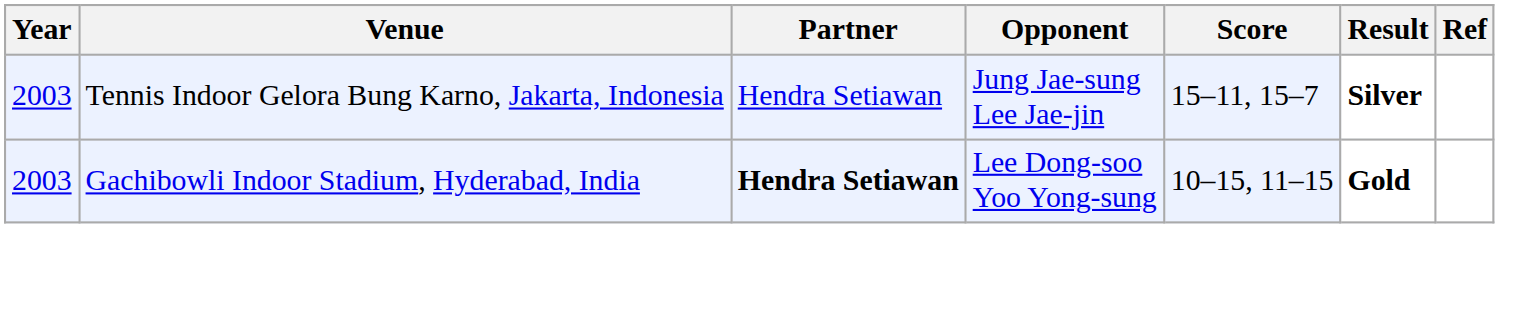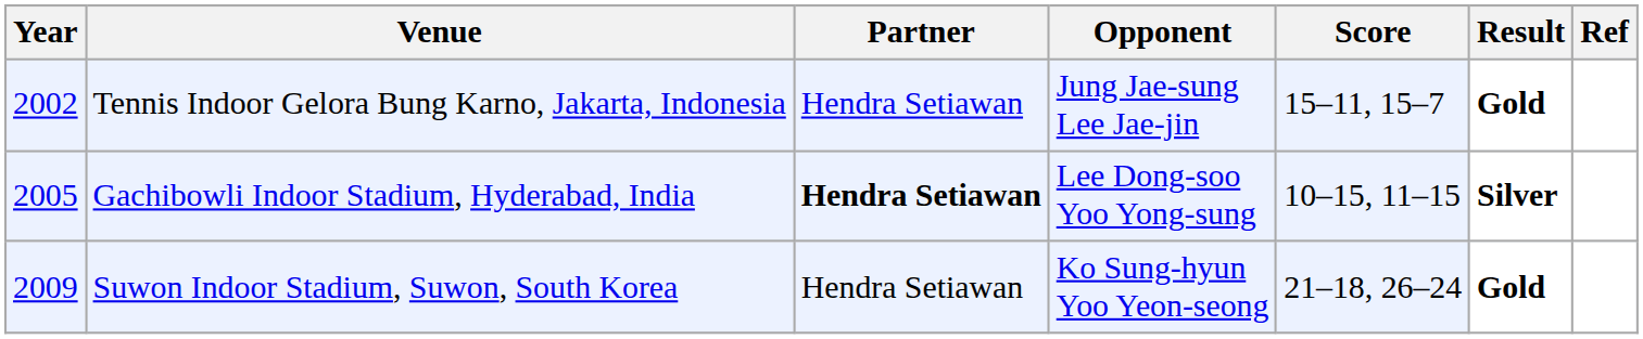 <table class="sortable wikitable" style="font-size: 90%">
 <tr>
 <th>Year</th>
 <th>Venue</th>
 <th>Partner</th>
 <th>Opponent</th>
 <th>Score</th>
 <th>Result</th>
 <th>Ref</th>
 </tr>
 <tr style="background:#ECF2FF">
-<td align="center"><a href='#'>2003</a></td>
+<td align="center"><a href='#'>2002</a></td>
 <td align="left">Tennis Indoor Gelora Bung Karno, <a href='#'>Jakarta, Indonesia</a></td>
 <td align="left"> <a href='#'>Hendra Setiawan</a></td>
 <td align="left"> <a href='#'>Jung Jae-sung</a> <br>  <a href='#'>Lee Jae-jin</a></td>
 <td align="left">15–11, 15–7</td>
+<td style="text-align:left; background:white"> <strong>Gold</strong></td>
+<td style="text-align:center; background:white"></td>
+</tr>
+<tr style="background:#ECF2FF">
+<td align="center"><a href='#'>2005</a></td>
+<td align="left"><a href='#'>Gachibowli Indoor Stadium</a>, <a href='#'>Hyderabad, India</a></td>
+<td align="left"><strong> Hendra Setiawan</strong></td>
+<td align="left"> <a href='#'>Lee Dong-soo</a> <br>  <a href='#'>Yoo Yong-sung</a></td>
+<td align="left">10–15, 11–15</td>
 <td style="text-align:left; background:white"> <strong>Silver</strong></td>
 <td style="text-align:center; background:white"></td>
 </tr>
 <tr style="background:#ECF2FF">
-<td align="center"><a href='#'>2003</a></td>
-<td align="left"><a href='#'>Gachibowli Indoor Stadium</a>, <a href='#'>Hyderabad, India</a></td>
-<td align="left"><strong> Hendra Setiawan</strong></td>
-<td align="left"> <a href='#'>Lee Dong-soo</a> <br>  <a href='#'>Yoo Yong-sung</a></td>
-<td align="left">10–15, 11–15</td>
+<td align="center"><a href='#'>2009</a></td>
+<td align="left"><a href='#'>Suwon Indoor Stadium</a>, <a href='#'>Suwon</a>, <a href='#'>South Korea</a></td>
+<td align="left"> Hendra Setiawan</td>
+<td align="left"> <a href='#'>Ko Sung-hyun</a> <br>  <a href='#'>Yoo Yeon-seong</a></td>
+<td align="left">21–18, 26–24</td>
 <td style="text-align:left; background:white"> <strong>Gold</strong></td>
 <td style="text-align:center; background:white"></td>
 </tr>
 </table>
